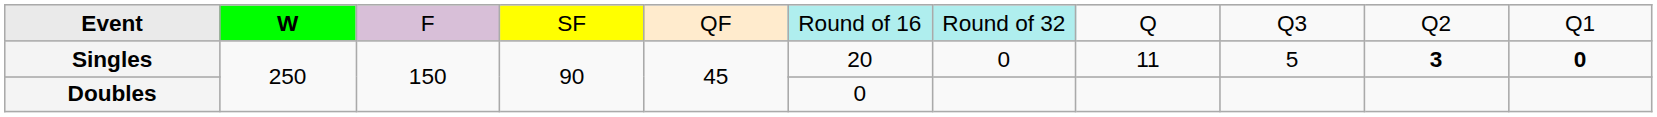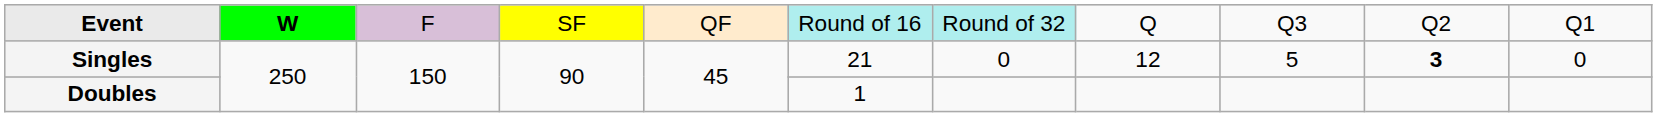 <table class=wikitable style=font-size:90%;text-align:center>
 <tr>
 <td style="width:130px; background:#eaeaea;"><strong>Event</strong></td>
 <td style="width:80px; background:lime;"><strong>W</strong></td>
 <td style="width:85px; background:thistle;">F</td>
 <td style="width:85px; background:#ff0;">SF</td>
 <td style="width:85px; background:#ffebcd;">QF</td>
 <td style="width:85px; background:#afeeee;">Round of 16</td>
 <td style="width:85px; background:#afeeee;">Round of 32</td>
 <td width=85>Q</td>
 <td width=85>Q3</td>
 <td width=85>Q2</td>
 <td width=85>Q1</td>
 </tr>
 <tr>
 <th style="background:#f4f4f4;">Singles</th>
 <td rowspan=2>250</td>
 <td rowspan=2>150</td>
 <td rowspan=2>90</td>
 <td rowspan=2>45</td>
-<td>20</td>
+<td>21</td>
 <td>0</td>
-<td>11</td>
+<td>12</td>
 <td>5</td>
 <td><strong>3</strong></td>
-<td><strong>0</strong></td>
+<td>0</td>
 </tr>
 <tr>
 <th style="background:#f4f4f4;">Doubles</th>
-<td>0</td>
+<td>1</td>
 <td></td>
 <td></td>
 <td></td>
 <td></td>
 <td></td>
 </tr>
 </table>
